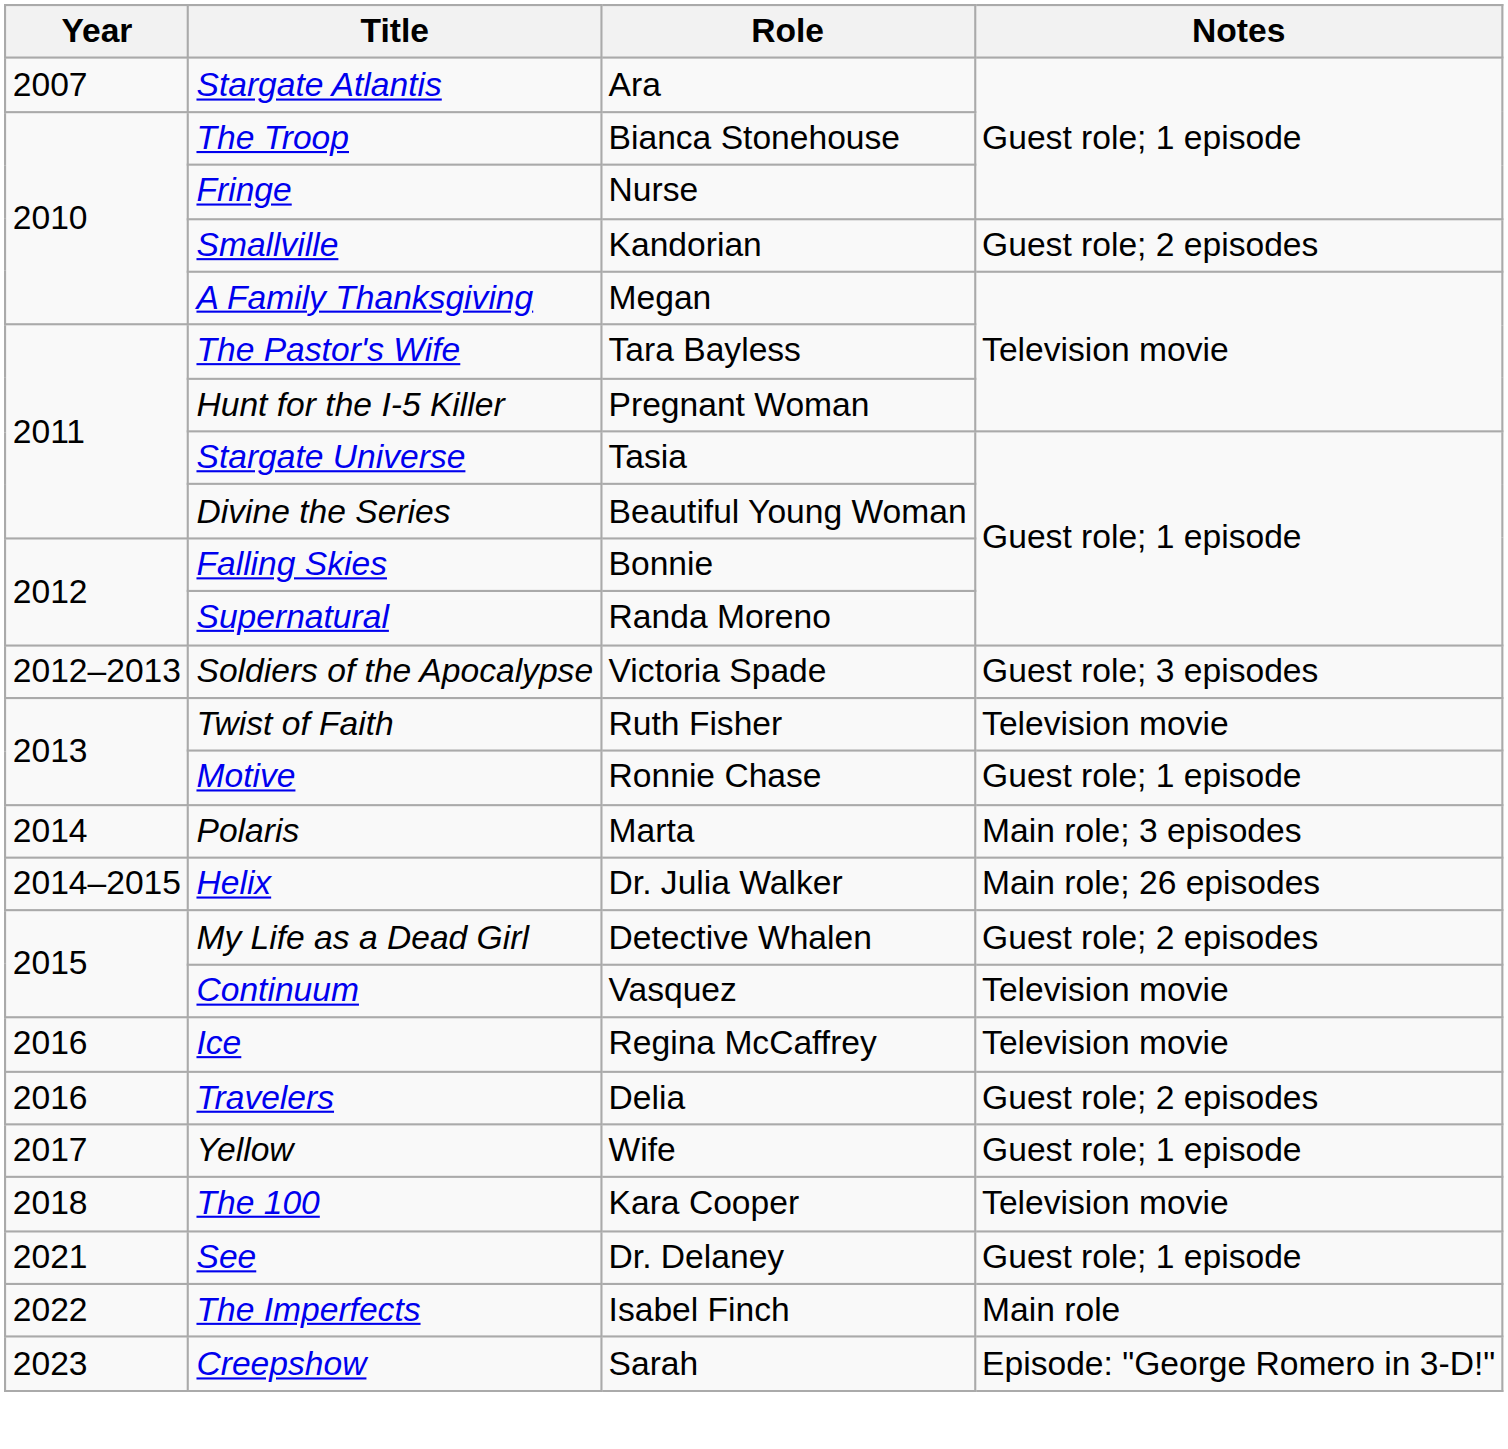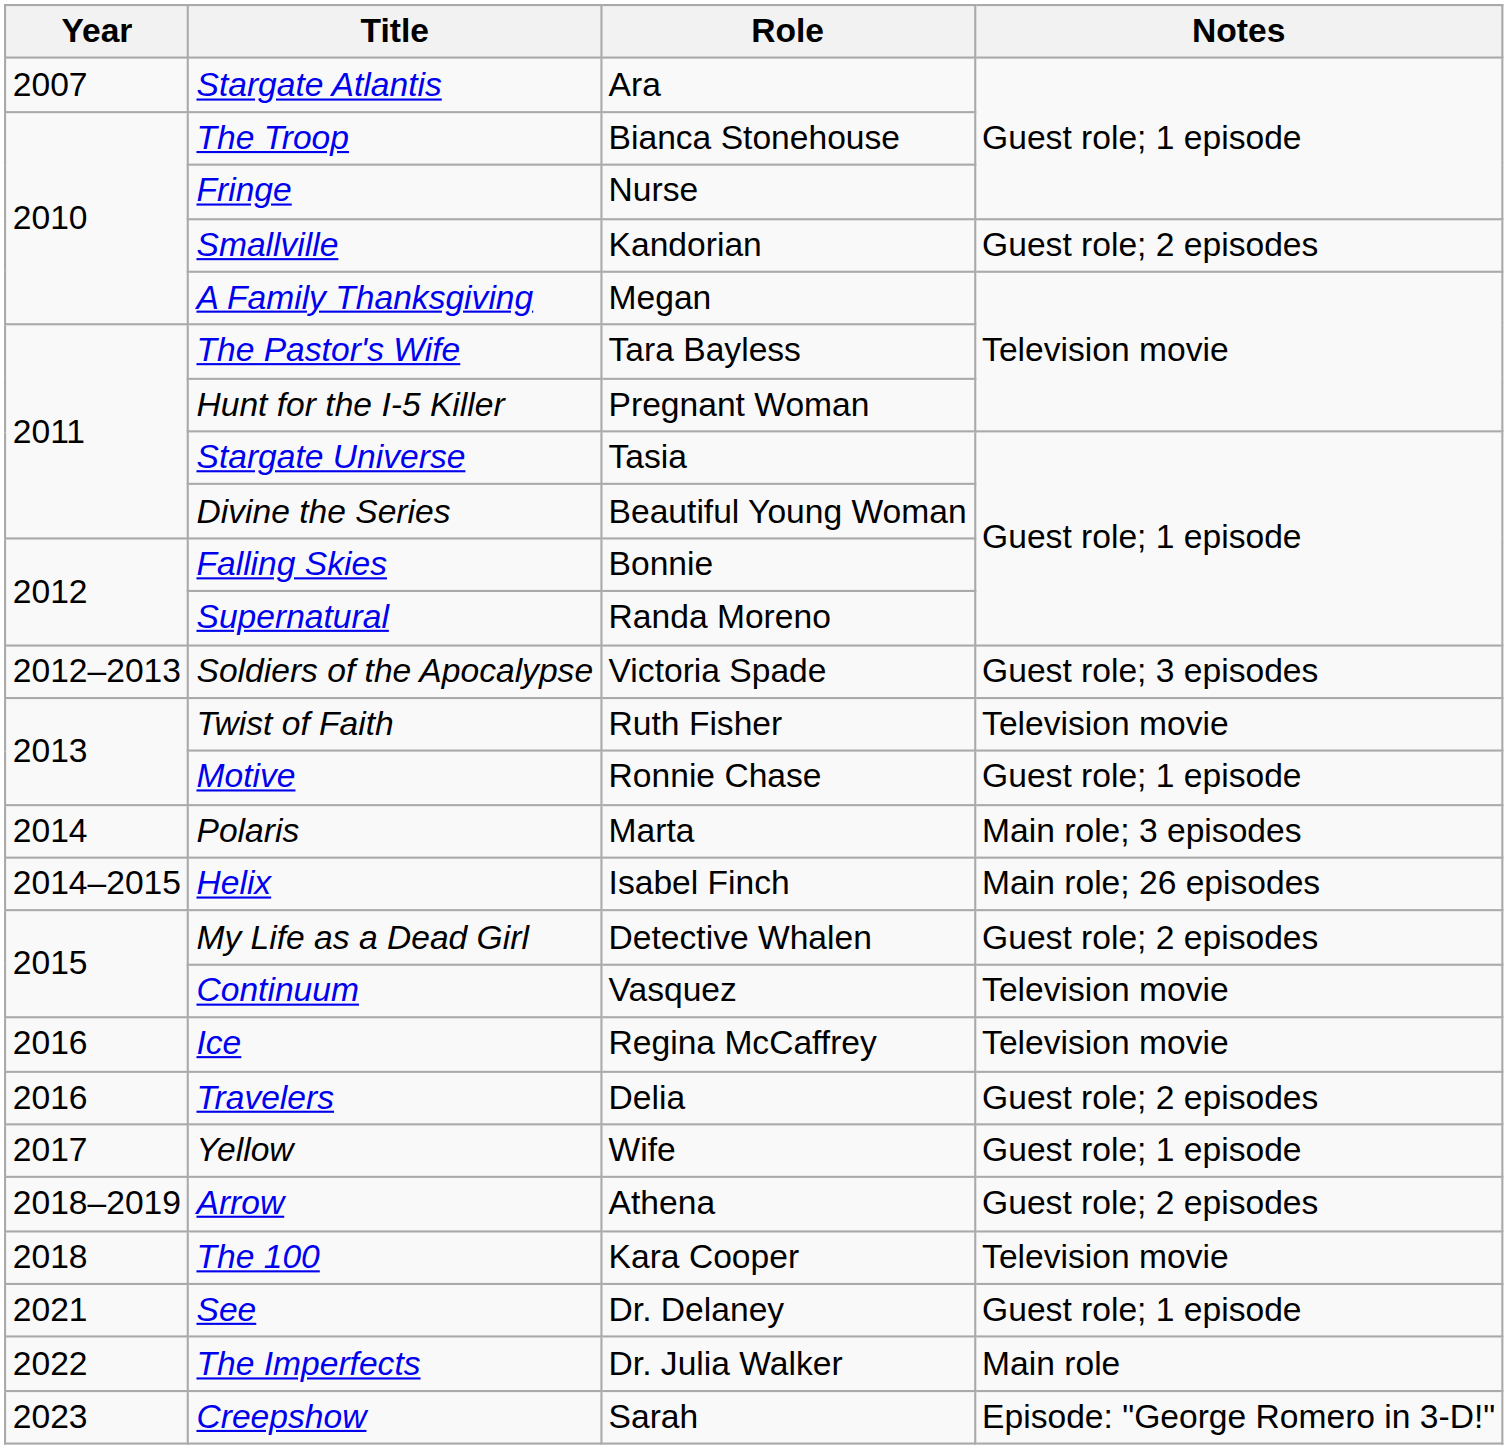 <table class="wikitable sortable">
 <tr>
 <th>Year</th>
 <th>Title</th>
 <th>Role</th>
 <th>Notes</th>
 </tr>
 <tr>
 <td>2007</td>
 <td><em><a href='#'>Stargate Atlantis</a></em></td>
 <td>Ara</td>
 <td rowspan="3">Guest role; 1 episode</td>
 </tr>
 <tr>
 <td rowspan="4">2010</td>
 <td><em><a href='#'>The Troop</a></em></td>
 <td>Bianca Stonehouse</td>
 </tr>
 <tr>
 <td><em><a href='#'>Fringe</a></em></td>
 <td>Nurse</td>
 </tr>
 <tr>
 <td><em><a href='#'>Smallville</a></em></td>
 <td>Kandorian</td>
 <td>Guest role; 2 episodes</td>
 </tr>
 <tr>
 <td><em><a href='#'>A Family Thanksgiving</a></em></td>
 <td>Megan</td>
 <td rowspan="3">Television movie</td>
 </tr>
 <tr>
 <td rowspan="4">2011</td>
 <td><em><a href='#'>The Pastor's Wife</a></em></td>
 <td>Tara Bayless</td>
 </tr>
 <tr>
 <td><em>Hunt for the I-5 Killer</em></td>
 <td>Pregnant Woman</td>
 </tr>
 <tr>
 <td><em><a href='#'>Stargate Universe</a></em></td>
 <td>Tasia</td>
 <td rowspan="4">Guest role; 1 episode</td>
 </tr>
 <tr>
 <td><em>Divine the Series</em></td>
 <td>Beautiful Young Woman</td>
 </tr>
 <tr>
 <td rowspan="2">2012</td>
 <td><em><a href='#'>Falling Skies</a></em></td>
 <td>Bonnie</td>
 </tr>
 <tr>
 <td><em><a href='#'>Supernatural</a></em></td>
 <td>Randa Moreno</td>
 </tr>
 <tr>
 <td>2012–2013</td>
 <td><em>Soldiers of the Apocalypse</em></td>
 <td>Victoria Spade</td>
 <td>Guest role; 3 episodes</td>
 </tr>
 <tr>
 <td rowspan="2">2013</td>
 <td><em>Twist of Faith</em></td>
 <td>Ruth Fisher</td>
 <td>Television movie</td>
 </tr>
 <tr>
 <td><em><a href='#'>Motive</a></em></td>
 <td>Ronnie Chase</td>
 <td>Guest role; 1 episode</td>
 </tr>
 <tr>
 <td>2014</td>
 <td><em>Polaris</em></td>
 <td>Marta</td>
 <td>Main role; 3 episodes</td>
 </tr>
 <tr>
 <td>2014–2015</td>
 <td><em><a href='#'>Helix</a></em></td>
-<td>Dr. Julia Walker</td>
+<td>Isabel Finch</td>
 <td>Main role; 26 episodes</td>
 </tr>
 <tr>
 <td rowspan="2">2015</td>
 <td><em>My Life as a Dead Girl</em></td>
 <td>Detective Whalen</td>
 <td>Guest role; 2 episodes</td>
 </tr>
 <tr>
 <td><em><a href='#'>Continuum</a></em></td>
 <td>Vasquez</td>
 <td>Television movie</td>
 </tr>
 <tr>
 <td>2016</td>
 <td><em><a href='#'>Ice</a></em></td>
 <td>Regina McCaffrey</td>
 <td>Television movie</td>
 </tr>
 <tr>
 <td>2016</td>
 <td><em><a href='#'>Travelers</a></em></td>
 <td>Delia</td>
 <td>Guest role; 2 episodes</td>
 </tr>
 <tr>
 <td>2017</td>
 <td><em>Yellow</em></td>
 <td>Wife</td>
 <td>Guest role; 1 episode</td>
 </tr>
 <tr>
+<td>2018–2019</td>
+<td><em><a href='#'>Arrow</a></em></td>
+<td>Athena</td>
+<td>Guest role; 2 episodes</td>
+</tr>
+<tr>
 <td>2018</td>
 <td><em><a href='#'>The 100</a></em></td>
 <td>Kara Cooper</td>
 <td>Television movie</td>
 </tr>
 <tr>
 <td>2021</td>
 <td><a href='#'><em>See</em></a></td>
 <td>Dr. Delaney</td>
 <td>Guest role; 1 episode</td>
 </tr>
 <tr>
 <td>2022</td>
 <td><em><a href='#'>The Imperfects</a></em></td>
-<td>Isabel Finch</td>
+<td>Dr. Julia Walker</td>
 <td>Main role</td>
 </tr>
 <tr>
 <td>2023</td>
 <td><em><a href='#'>Creepshow</a></em></td>
 <td>Sarah</td>
 <td>Episode: "George Romero in 3-D!"</td>
 </tr>
 </table>
